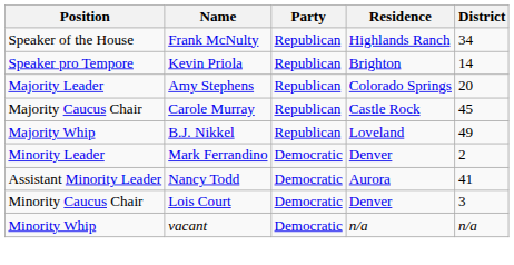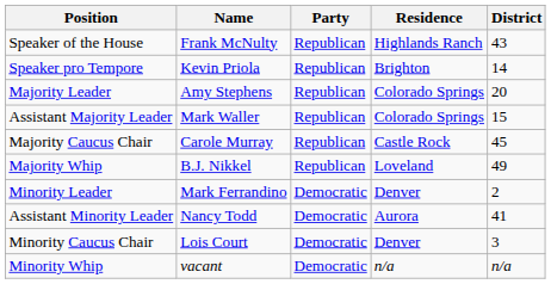 <table class="wikitable">
 <tr>
 <th>Position</th>
 <th>Name</th>
 <th>Party</th>
 <th>Residence</th>
 <th>District</th>
 </tr>
 <tr>
 <td>Speaker of the House</td>
 <td><a href='#'>Frank McNulty</a></td>
 <td><a href='#'>Republican</a></td>
 <td><a href='#'>Highlands Ranch</a></td>
-<td>34</td>
+<td>43</td>
 </tr>
 <tr>
 <td><a href='#'>Speaker pro Tempore</a></td>
 <td><a href='#'>Kevin Priola</a></td>
 <td><a href='#'>Republican</a></td>
 <td><a href='#'>Brighton</a></td>
 <td>14</td>
 </tr>
 <tr>
 <td><a href='#'>Majority Leader</a></td>
 <td><a href='#'>Amy Stephens</a></td>
 <td><a href='#'>Republican</a></td>
 <td><a href='#'>Colorado Springs</a></td>
 <td>20</td>
+</tr>
+<tr>
+<td>Assistant <a href='#'>Majority Leader</a></td>
+<td><a href='#'>Mark Waller</a></td>
+<td><a href='#'>Republican</a></td>
+<td><a href='#'>Colorado Springs</a></td>
+<td>15</td>
 </tr>
 <tr>
 <td>Majority <a href='#'>Caucus</a> Chair</td>
 <td><a href='#'>Carole Murray</a></td>
 <td><a href='#'>Republican</a></td>
 <td><a href='#'>Castle Rock</a></td>
 <td>45</td>
 </tr>
 <tr>
 <td><a href='#'>Majority Whip</a></td>
 <td><a href='#'>B.J. Nikkel</a></td>
 <td><a href='#'>Republican</a></td>
 <td><a href='#'>Loveland</a></td>
 <td>49</td>
 </tr>
 <tr>
 <td><a href='#'>Minority Leader</a></td>
 <td><a href='#'>Mark Ferrandino</a></td>
 <td><a href='#'>Democratic</a></td>
 <td><a href='#'>Denver</a></td>
 <td>2</td>
 </tr>
 <tr>
 <td>Assistant <a href='#'>Minority Leader</a></td>
 <td><a href='#'>Nancy Todd</a></td>
 <td><a href='#'>Democratic</a></td>
 <td><a href='#'>Aurora</a></td>
 <td>41</td>
 </tr>
 <tr>
 <td>Minority <a href='#'>Caucus</a> Chair</td>
 <td><a href='#'>Lois Court</a></td>
 <td><a href='#'>Democratic</a></td>
 <td><a href='#'>Denver</a></td>
 <td>3</td>
 </tr>
 <tr>
 <td><a href='#'>Minority Whip</a></td>
 <td><em>vacant</em></td>
 <td><a href='#'>Democratic</a></td>
 <td><em>n/a</em></td>
 <td><em>n/a</em></td>
 </tr>
 </table>
